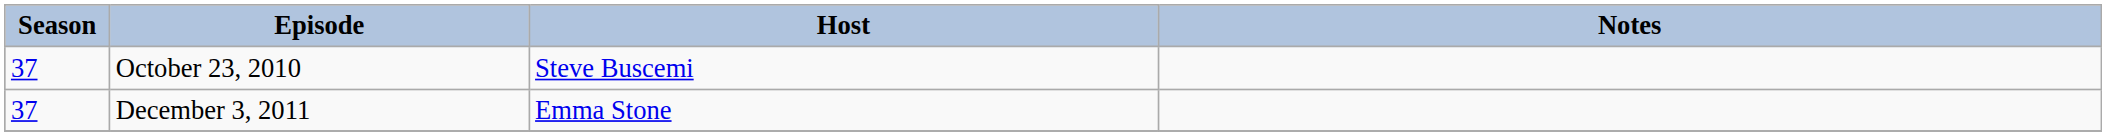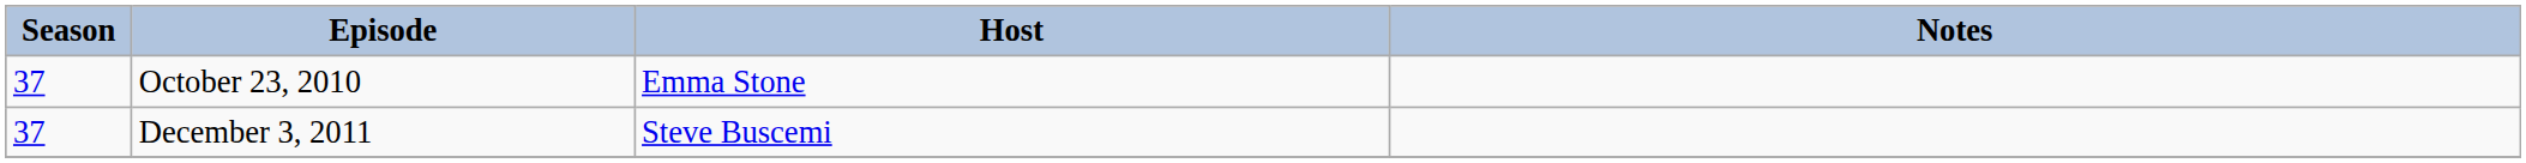 <table class="wikitable" style="width:100%;">
 <tr>
 <th style="background:#B0C4DE;" width="5%">Season</th>
 <th style="background:#B0C4DE;" width="20%">Episode</th>
 <th style="background:#B0C4DE;" width="30%">Host</th>
 <th style="background:#B0C4DE;" width="45%">Notes</th>
 </tr>
 <tr>
 <td><a href='#'>37</a></td>
 <td>October 23, 2010</td>
-<td><a href='#'>Steve Buscemi</a></td>
+<td><a href='#'>Emma Stone</a></td>
 <td></td>
 </tr>
 <tr>
 <td><a href='#'>37</a></td>
 <td>December 3, 2011</td>
-<td><a href='#'>Emma Stone</a></td>
+<td><a href='#'>Steve Buscemi</a></td>
 <td></td>
 </tr>
 <tr>
 </tr>
 </table>
